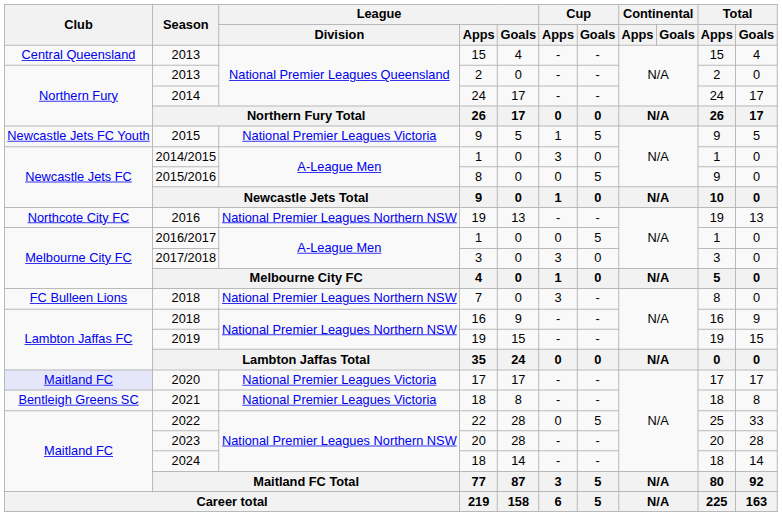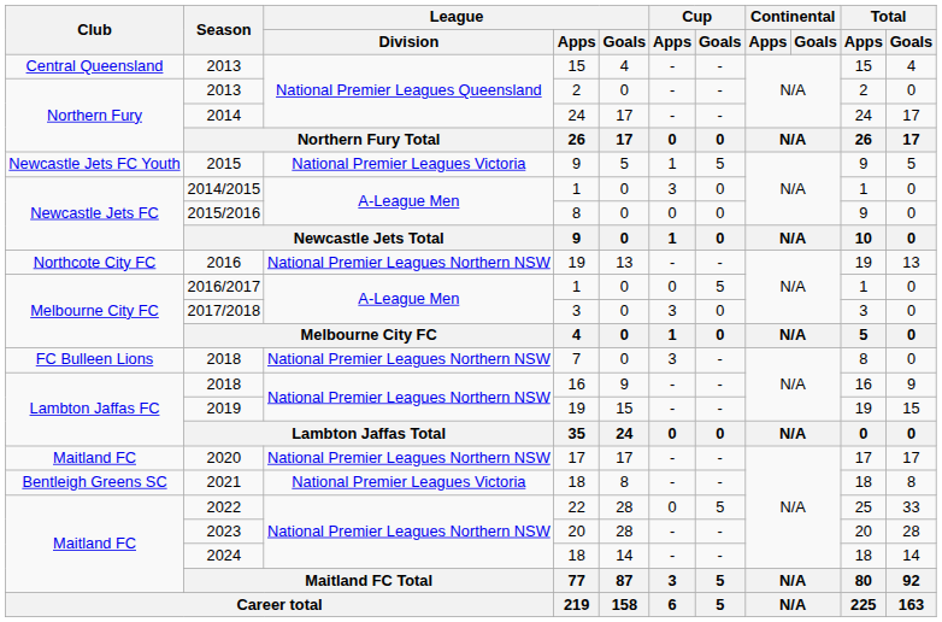 <table class="wikitable" style="text-align: center;">
 <tr>
 <th rowspan="2">Club</th>
 <th rowspan="2">Season</th>
 <th colspan="3">League</th>
 <th colspan="2">Cup</th>
 <th colspan="2">Continental</th>
 <th colspan="2">Total</th>
 </tr>
 <tr>
 <th>Division</th>
 <th>Apps</th>
 <th>Goals</th>
 <th>Apps</th>
 <th>Goals</th>
 <th>Apps</th>
 <th>Goals</th>
 <th>Apps</th>
 <th>Goals</th>
 </tr>
 <tr>
 <td><a href='#'>Central Queensland</a></td>
 <td>2013</td>
 <td rowspan="3"><a href='#'>National Premier Leagues Queensland</a></td>
 <td>15</td>
 <td>4</td>
 <td>-</td>
 <td>-</td>
 <td colspan="2" rowspan="3">N/A</td>
 <td>15</td>
 <td>4</td>
 </tr>
 <tr>
 <td rowspan="3"><a href='#'>Northern Fury</a></td>
 <td>2013</td>
 <td>2</td>
 <td>0</td>
 <td>-</td>
 <td>-</td>
 <td>2</td>
 <td>0</td>
 </tr>
 <tr>
 <td>2014</td>
 <td>24</td>
 <td>17</td>
 <td>-</td>
 <td>-</td>
 <td>24</td>
 <td>17</td>
 </tr>
 <tr>
 <th colspan="2">Northern Fury Total</th>
 <th>26</th>
 <th>17</th>
 <th>0</th>
 <th>0</th>
 <th colspan="2">N/A</th>
 <th>26</th>
 <th>17</th>
 </tr>
 <tr>
 <td><a href='#'>Newcastle Jets FC Youth</a></td>
 <td>2015</td>
 <td><a href='#'>National Premier Leagues Victoria</a></td>
 <td>9</td>
 <td>5</td>
 <td>1</td>
 <td>5</td>
 <td colspan="2" rowspan="3">N/A</td>
 <td>9</td>
 <td>5</td>
 </tr>
 <tr>
 <td rowspan="3"><a href='#'>Newcastle Jets FC</a></td>
 <td>2014/2015</td>
 <td rowspan="2"><a href='#'>A-League Men</a></td>
 <td>1</td>
 <td>0</td>
 <td>3</td>
 <td>0</td>
 <td>1</td>
 <td>0</td>
 </tr>
 <tr>
 <td>2015/2016</td>
 <td>8</td>
 <td>0</td>
 <td>0</td>
-<td>5</td>
+<td>0</td>
 <td>9</td>
 <td>0</td>
 </tr>
 <tr>
 <th colspan="2">Newcastle Jets Total</th>
 <th>9</th>
 <th>0</th>
 <th>1</th>
 <th>0</th>
 <th colspan="2">N/A</th>
 <th>10</th>
 <th>0</th>
 </tr>
 <tr>
 <td><a href='#'>Northcote City FC</a></td>
 <td>2016</td>
 <td><a href='#'>National Premier Leagues Northern NSW</a></td>
 <td>19</td>
 <td>13</td>
 <td>-</td>
 <td>-</td>
 <td colspan="2" rowspan="3">N/A</td>
 <td>19</td>
 <td>13</td>
 </tr>
 <tr>
 <td rowspan="3"><a href='#'>Melbourne City FC</a></td>
 <td>2016/2017</td>
 <td rowspan="2"><a href='#'>A-League Men</a></td>
 <td>1</td>
 <td>0</td>
 <td>0</td>
 <td>5</td>
 <td>1</td>
 <td>0</td>
 </tr>
 <tr>
 <td>2017/2018</td>
 <td>3</td>
 <td>0</td>
 <td>3</td>
 <td>0</td>
 <td>3</td>
 <td>0</td>
 </tr>
 <tr>
 <th colspan="2">Melbourne City FC</th>
 <th>4</th>
 <th>0</th>
 <th>1</th>
 <th>0</th>
 <th colspan="2">N/A</th>
 <th>5</th>
 <th>0</th>
 </tr>
 <tr>
 <td><a href='#'>FC Bulleen Lions</a></td>
 <td>2018</td>
 <td><a href='#'>National Premier Leagues Northern NSW</a></td>
 <td>7</td>
 <td>0</td>
 <td>3</td>
 <td>-</td>
 <td colspan="2" rowspan="3">N/A</td>
 <td>8</td>
 <td>0</td>
 </tr>
 <tr>
 <td rowspan="3"><a href='#'>Lambton Jaffas FC</a></td>
 <td>2018</td>
 <td rowspan="2"><a href='#'>National Premier Leagues Northern NSW</a></td>
 <td>16</td>
 <td>9</td>
 <td>-</td>
 <td>-</td>
 <td>16</td>
 <td>9</td>
 </tr>
 <tr>
 <td>2019</td>
 <td>19</td>
 <td>15</td>
 <td>-</td>
 <td>-</td>
 <td>19</td>
 <td>15</td>
 </tr>
 <tr>
 <th colspan="2">Lambton Jaffas Total</th>
 <th>35</th>
 <th>24</th>
 <th>0</th>
 <th>0</th>
 <th colspan="2">N/A</th>
 <th>0</th>
 <th>0</th>
 </tr>
 <tr>
-<td style="background: lavender;"><a href='#'>Maitland FC</a></td>
+<td><a href='#'>Maitland FC</a></td>
 <td>2020</td>
-<td><a href='#'>National Premier Leagues Victoria</a></td>
+<td><a href='#'>National Premier Leagues Northern NSW</a></td>
 <td>17</td>
 <td>17</td>
 <td>-</td>
 <td>-</td>
 <td colspan="2" rowspan="5">N/A</td>
 <td>17</td>
 <td>17</td>
 </tr>
 <tr>
 <td><a href='#'>Bentleigh Greens SC</a></td>
 <td>2021</td>
 <td><a href='#'>National Premier Leagues Victoria</a></td>
 <td>18</td>
 <td>8</td>
 <td>-</td>
 <td>-</td>
 <td>18</td>
 <td>8</td>
 </tr>
 <tr>
 <td rowspan="4"><a href='#'>Maitland FC</a></td>
 <td>2022</td>
 <td rowspan="3"><a href='#'>National Premier Leagues Northern NSW</a></td>
 <td>22</td>
 <td>28</td>
 <td>0</td>
 <td>5</td>
 <td>25</td>
 <td>33</td>
 </tr>
 <tr>
 <td>2023</td>
 <td>20</td>
 <td>28</td>
 <td>-</td>
 <td>-</td>
 <td>20</td>
 <td>28</td>
 </tr>
 <tr>
 <td>2024</td>
 <td>18</td>
 <td>14</td>
 <td>-</td>
 <td>-</td>
 <td>18</td>
 <td>14</td>
 </tr>
 <tr>
 <th colspan="2">Maitland FC Total</th>
 <th>77</th>
 <th>87</th>
 <th>3</th>
 <th>5</th>
 <th colspan="2">N/A</th>
 <th>80</th>
 <th>92</th>
 </tr>
 <tr>
 <th colspan="3">Career total</th>
 <th>219</th>
 <th>158</th>
 <th>6</th>
 <th>5</th>
 <th colspan="2">N/A</th>
 <th>225</th>
 <th>163</th>
 </tr>
 </table>
